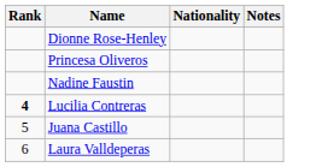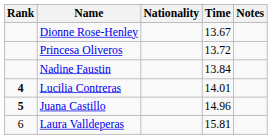 <table class="wikitable sortable" style="text-align:center">
 <tr>
 <th>Rank</th>
 <th>Name</th>
 <th>Nationality</th>
+<th>Time</th>
 <th>Notes</th>
 </tr>
 <tr>
 <td></td>
 <td align=left><a href='#'>Dionne Rose-Henley</a></td>
 <td align=left></td>
+<td>13.67</td>
 <td></td>
 </tr>
 <tr>
 <td></td>
 <td align=left><a href='#'>Princesa Oliveros</a></td>
 <td align=left></td>
+<td>13.72</td>
 <td></td>
 </tr>
 <tr>
 <td></td>
 <td align=left><a href='#'>Nadine Faustin</a></td>
 <td align=left></td>
+<td>13.84</td>
 <td></td>
 </tr>
 <tr>
 <td><strong>4</strong></td>
 <td align=left><a href='#'>Lucilia Contreras</a></td>
 <td align=left></td>
+<td>14.01</td>
 <td></td>
 </tr>
 <tr>
-<td>5</td>
+<td><strong>5</strong></td>
 <td align=left><a href='#'>Juana Castillo</a></td>
 <td align=left></td>
+<td>14.96</td>
 <td></td>
 </tr>
 <tr>
 <td>6</td>
 <td align=left><a href='#'>Laura Valldeperas</a></td>
 <td align=left></td>
+<td>15.81</td>
 <td></td>
 </tr>
 </table>
